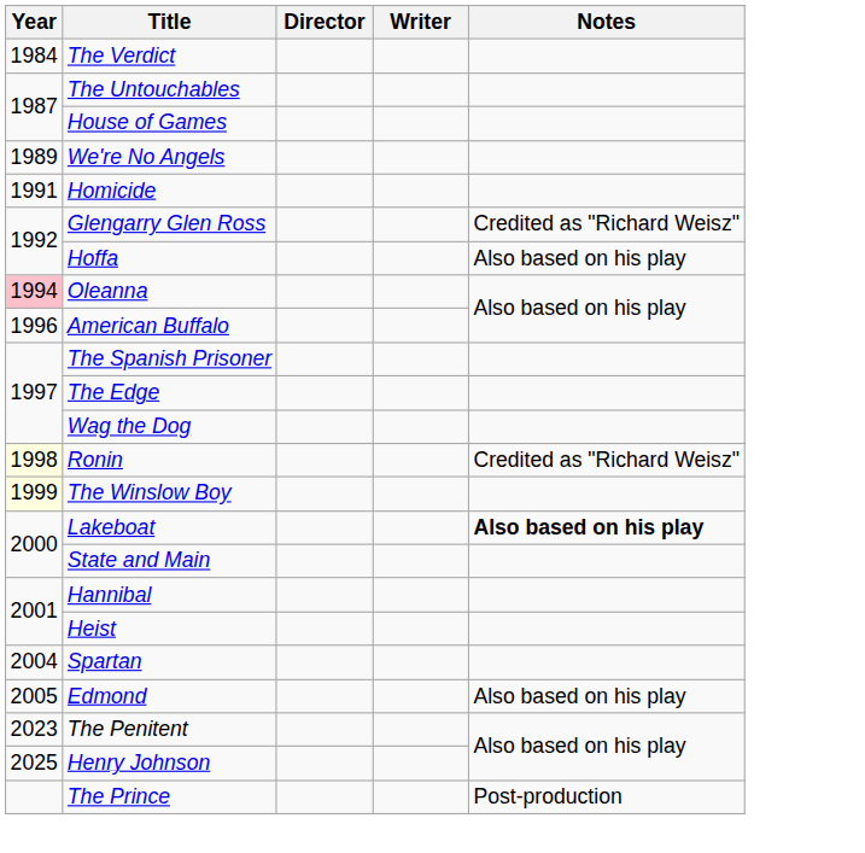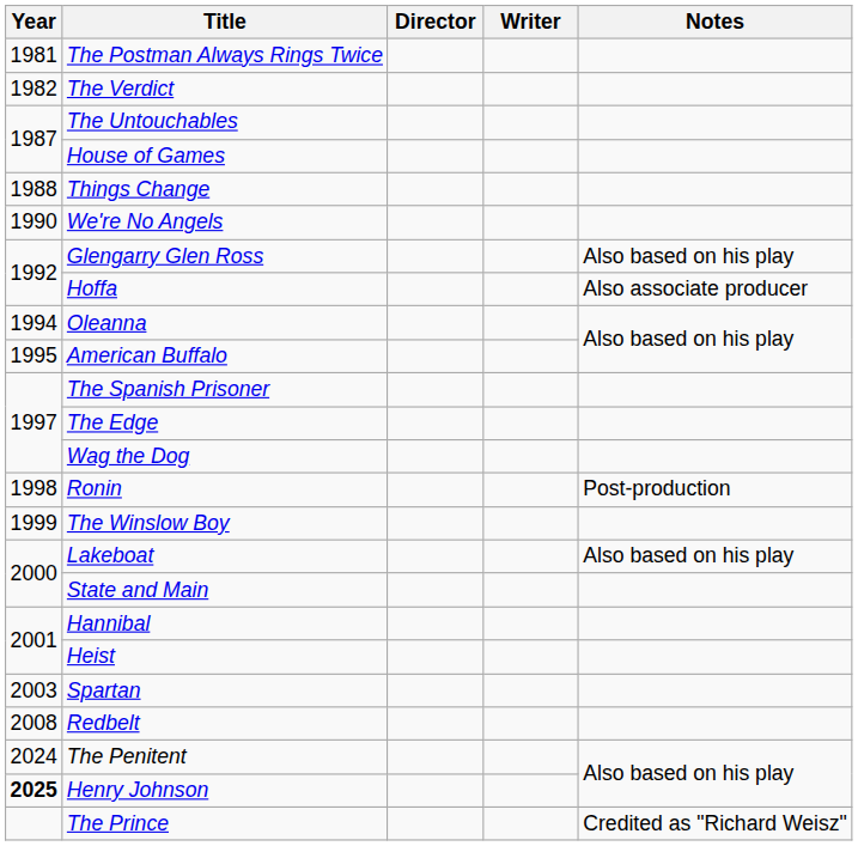 <table class="wikitable">
 <tr>
 <th>Year</th>
 <th>Title</th>
 <th width=65>Director</th>
 <th width=65>Writer</th>
 <th>Notes</th>
 </tr>
 <tr>
-<td>1984</td>
+<td>1981</td>
+<td><em><a href='#'>The Postman Always Rings Twice</a></em></td>
+<td></td>
+<td></td>
+<td></td>
+</tr>
+<tr>
+<td>1982</td>
 <td><em><a href='#'>The Verdict</a></em></td>
 <td></td>
 <td></td>
 <td></td>
 </tr>
 <tr>
 <td rowspan=2>1987</td>
 <td><em><a href='#'>The Untouchables</a></em></td>
 <td></td>
 <td></td>
 <td></td>
 </tr>
 <tr>
 <td><em><a href='#'>House of Games</a></em></td>
 <td></td>
 <td></td>
 <td></td>
 </tr>
 <tr>
-<td>1989</td>
-<td><em><a href='#'>We're No Angels</a></em></td>
+<td>1988</td>
+<td><em><a href='#'>Things Change</a></em></td>
 <td></td>
 <td></td>
 <td></td>
 </tr>
 <tr>
-<td>1991</td>
-<td><em><a href='#'>Homicide</a></em></td>
+<td>1990</td>
+<td><em><a href='#'>We're No Angels</a></em></td>
 <td></td>
 <td></td>
 <td></td>
 </tr>
 <tr>
 <td rowspan=2>1992</td>
 <td><em><a href='#'>Glengarry Glen Ross</a></em></td>
 <td></td>
 <td></td>
-<td>Credited as "Richard Weisz"</td>
+<td>Also based on his play</td>
 </tr>
 <tr>
 <td><em><a href='#'>Hoffa</a></em></td>
 <td></td>
 <td></td>
-<td>Also based on his play</td>
+<td>Also associate producer</td>
 </tr>
 <tr>
-<td style="background: pink;">1994</td>
+<td>1994</td>
 <td><em><a href='#'>Oleanna</a></em></td>
 <td></td>
 <td></td>
 <td rowspan=2>Also based on his play</td>
 </tr>
 <tr>
-<td>1996</td>
+<td>1995</td>
 <td><em><a href='#'>American Buffalo</a></em></td>
 <td></td>
 <td></td>
 </tr>
 <tr>
 <td rowspan=3>1997</td>
 <td><em><a href='#'>The Spanish Prisoner</a></em></td>
 <td></td>
 <td></td>
 <td></td>
 </tr>
 <tr>
 <td><em><a href='#'>The Edge</a></em></td>
 <td></td>
 <td></td>
 <td></td>
 </tr>
 <tr>
 <td><em><a href='#'>Wag the Dog</a></em></td>
 <td></td>
 <td></td>
 <td></td>
 </tr>
 <tr>
-<td style="background: lightyellow;">1998</td>
+<td>1998</td>
 <td><em><a href='#'>Ronin</a></em></td>
 <td></td>
 <td></td>
-<td>Credited as "Richard Weisz"</td>
+<td>Post-production</td>
 </tr>
 <tr>
-<td style="background: lightyellow;">1999</td>
+<td>1999</td>
 <td><em><a href='#'>The Winslow Boy</a></em></td>
 <td></td>
 <td></td>
 <td></td>
 </tr>
 <tr>
 <td rowspan=2>2000</td>
 <td><em><a href='#'>Lakeboat</a></em></td>
 <td></td>
 <td></td>
-<td><strong>Also based on his play</strong></td>
+<td>Also based on his play</td>
 </tr>
 <tr>
 <td><em><a href='#'>State and Main</a></em></td>
 <td></td>
 <td></td>
 <td></td>
 </tr>
 <tr>
 <td rowspan=2>2001</td>
 <td><em><a href='#'>Hannibal</a></em></td>
 <td></td>
 <td></td>
 <td></td>
 </tr>
 <tr>
 <td><em><a href='#'>Heist</a></em></td>
 <td></td>
 <td></td>
 <td></td>
 </tr>
 <tr>
-<td>2004</td>
+<td>2003</td>
 <td><em><a href='#'>Spartan</a></em></td>
 <td></td>
 <td></td>
 <td></td>
 </tr>
 <tr>
-<td>2005</td>
-<td><em><a href='#'>Edmond</a></em></td>
+<td>2008</td>
+<td><em><a href='#'>Redbelt</a></em></td>
 <td></td>
 <td></td>
-<td>Also based on his play</td>
+<td></td>
 </tr>
 <tr>
-<td>2023</td>
+<td>2024</td>
 <td><em>The Penitent</em></td>
 <td></td>
 <td></td>
 <td rowspan="2">Also based on his play</td>
 </tr>
 <tr>
-<td>2025</td>
+<td><strong>2025</strong></td>
 <td><em><a href='#'>Henry Johnson</a></em></td>
 <td></td>
 <td></td>
 </tr>
 <tr>
 <td></td>
 <td><em><a href='#'>The Prince</a></em></td>
 <td></td>
 <td></td>
-<td>Post-production</td>
+<td>Credited as "Richard Weisz"</td>
 </tr>
 </table>
